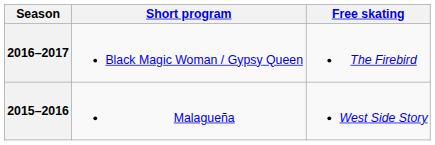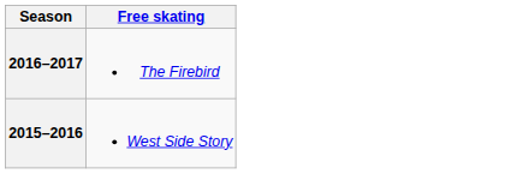 <table class=wikitable style=text-align:center>
 <tr>
 <th>Season</th>
-<th><a href='#'>Short program</a></th>
 <th><a href='#'>Free skating</a></th>
 </tr>
 <tr>
 <th>2016–2017<br></th>
-<td><br><ul><li><a href='#'>Black Magic Woman / Gypsy Queen</a><br></li></ul></td>
 <td><br><ul><li><em><a href='#'>The Firebird</a></em><br></li></ul></td>
 </tr>
 <tr>
 <th>2015–2016<br></th>
-<td><br><ul><li><a href='#'>Malagueña</a><br></li></ul></td>
 <td><br><ul><li><em><a href='#'>West Side Story</a></em><br></li></ul></td>
 </tr>
 </table>
